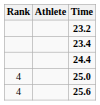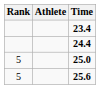 <table class=wikitable style="text-align:center;">
 <tr>
 <th>Rank</th>
 <th>Athlete</th>
 <th>Time</th>
-</tr>
-<tr>
-<td></td>
-<td align=left></td>
-<td><strong>23.2</strong></td>
 </tr>
 <tr>
 <td></td>
 <td align=left></td>
 <td><strong>23.4</strong></td>
 </tr>
 <tr>
 <td></td>
 <td align=left></td>
 <td><strong>24.4</strong></td>
 </tr>
 <tr>
-<td>4</td>
+<td>5</td>
 <td align=left></td>
 <td><strong>25.0</strong></td>
 </tr>
 <tr>
-<td>4</td>
+<td>5</td>
 <td align=left></td>
 <td><strong>25.6</strong></td>
 </tr>
 </table>
